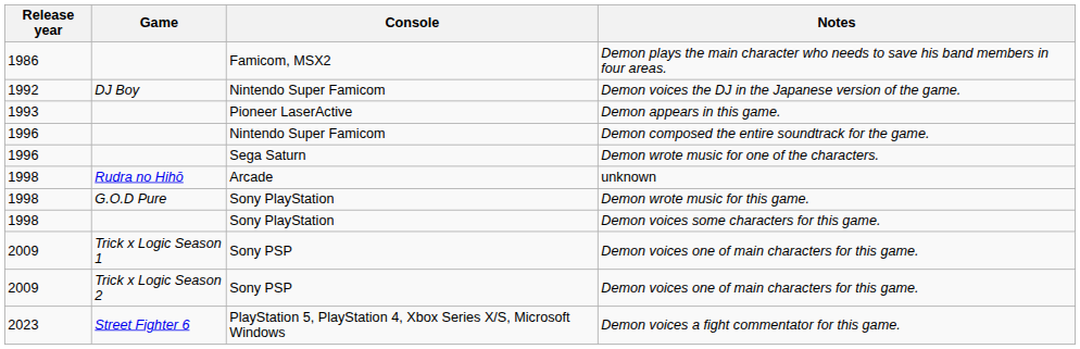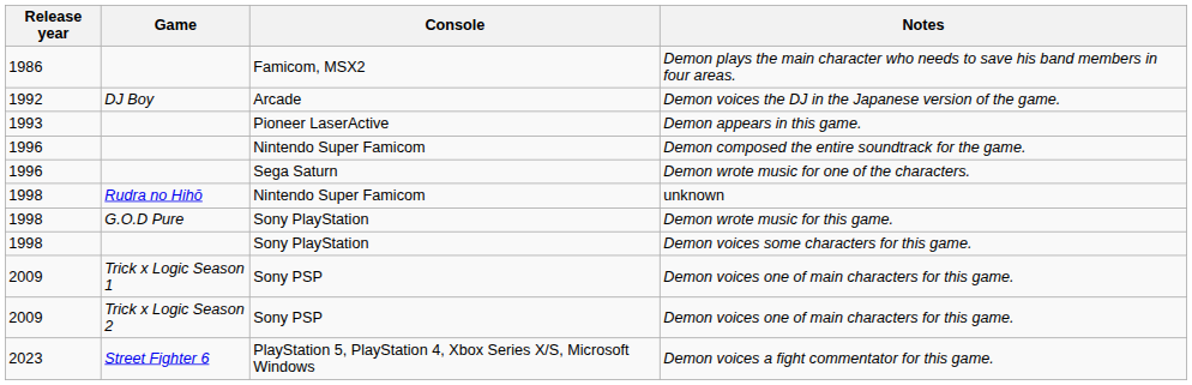 <table class="wikitable">
 <tr>
 <th>Release year</th>
 <th>Game</th>
 <th>Console</th>
 <th>Notes</th>
 </tr>
 <tr>
 <td>1986</td>
 <td></td>
 <td>Famicom, MSX2</td>
 <td><em>Demon plays the main character who needs to save his band members in four areas.</em></td>
 </tr>
 <tr>
 <td>1992</td>
 <td><em>DJ Boy</em></td>
-<td>Nintendo Super Famicom</td>
+<td>Arcade</td>
 <td><em>Demon voices the DJ in the Japanese version of the game.</em></td>
 </tr>
 <tr>
 <td>1993</td>
 <td></td>
 <td>Pioneer LaserActive</td>
 <td><em>Demon appears in this game.</em></td>
 </tr>
 <tr>
 <td>1996</td>
 <td></td>
 <td>Nintendo Super Famicom</td>
 <td><em>Demon composed the entire soundtrack for the game.</em></td>
 </tr>
 <tr>
 <td>1996</td>
 <td></td>
 <td>Sega Saturn</td>
 <td><em>Demon wrote music for one of the characters.</em></td>
 </tr>
 <tr>
 <td>1998</td>
 <td><em><a href='#'>Rudra no Hihō</a></em></td>
-<td>Arcade</td>
+<td>Nintendo Super Famicom</td>
 <td>unknown</td>
 </tr>
 <tr>
 <td>1998</td>
 <td><em>G.O.D Pure</em></td>
 <td>Sony PlayStation</td>
 <td><em>Demon wrote music for this game.</em></td>
 </tr>
 <tr>
 <td>1998</td>
 <td></td>
 <td>Sony PlayStation</td>
 <td><em>Demon voices some characters for this game.</em></td>
 </tr>
 <tr>
 <td>2009</td>
 <td><em>Trick x Logic Season 1</em></td>
 <td>Sony PSP</td>
 <td><em>Demon voices one of main characters for this game.</em></td>
 </tr>
 <tr>
 <td>2009</td>
 <td><em>Trick x Logic Season 2</em></td>
 <td>Sony PSP</td>
 <td><em>Demon voices one of main characters for this game.</em></td>
 </tr>
 <tr>
 <td>2023</td>
 <td><em><a href='#'>Street Fighter 6</a></em></td>
 <td>PlayStation 5, PlayStation 4, Xbox Series X/S, Microsoft Windows</td>
 <td><em>Demon voices a fight commentator for this game.</em></td>
 </tr>
 </table>
